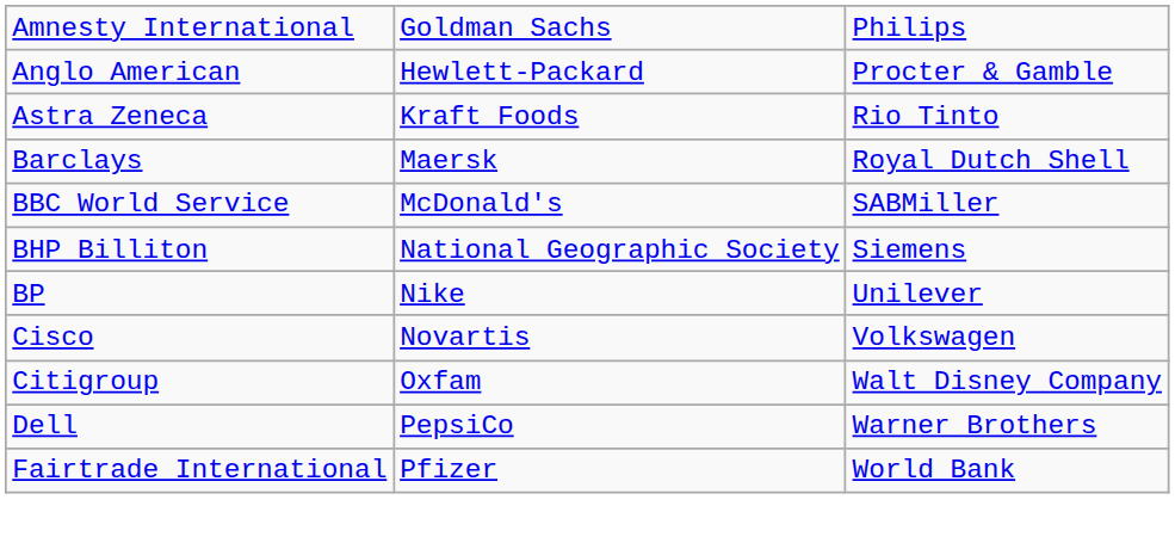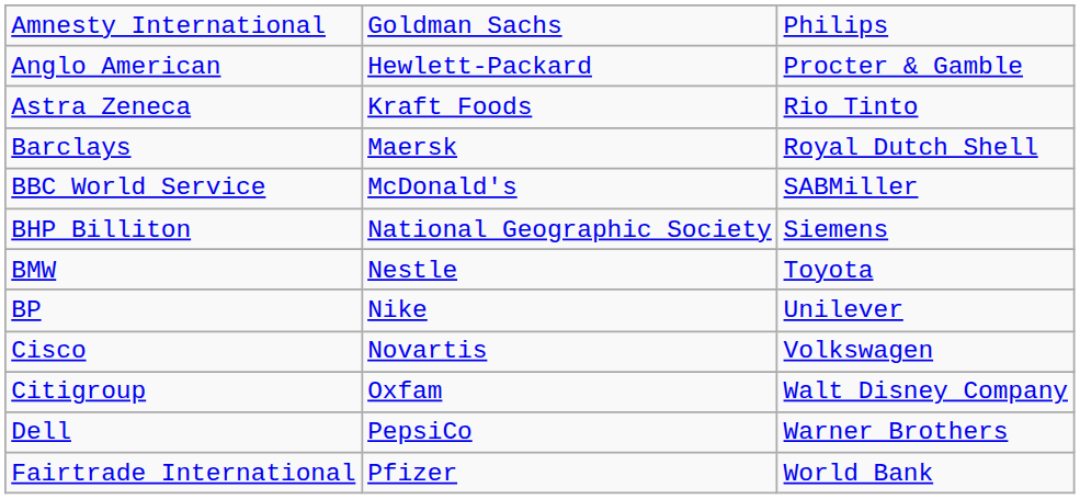 <table class="wikitable">
 <tr>
 <td><a href='#'>Amnesty International</a></td>
 <td><a href='#'>Goldman Sachs</a></td>
 <td><a href='#'>Philips</a></td>
 </tr>
 <tr>
 <td><a href='#'>Anglo American</a></td>
 <td><a href='#'>Hewlett-Packard</a></td>
 <td><a href='#'>Procter & Gamble</a></td>
 </tr>
 <tr>
 <td><a href='#'>Astra Zeneca</a></td>
 <td><a href='#'>Kraft Foods</a></td>
 <td><a href='#'>Rio Tinto</a></td>
 </tr>
 <tr>
 <td><a href='#'>Barclays</a></td>
 <td><a href='#'>Maersk</a></td>
 <td><a href='#'>Royal Dutch Shell</a></td>
 </tr>
 <tr>
 <td><a href='#'>BBC World Service</a></td>
 <td><a href='#'>McDonald's</a></td>
 <td><a href='#'>SABMiller</a></td>
 </tr>
 <tr>
 <td><a href='#'>BHP Billiton</a></td>
 <td><a href='#'>National Geographic Society</a></td>
 <td><a href='#'>Siemens</a></td>
 </tr>
 <tr>
+<td><a href='#'>BMW</a></td>
+<td><a href='#'>Nestle</a></td>
+<td><a href='#'>Toyota</a></td>
+</tr>
+<tr>
 <td><a href='#'>BP</a></td>
 <td><a href='#'>Nike</a></td>
 <td><a href='#'>Unilever</a></td>
 </tr>
 <tr>
 <td><a href='#'>Cisco</a></td>
 <td><a href='#'>Novartis</a></td>
 <td><a href='#'>Volkswagen</a></td>
 </tr>
 <tr>
 <td><a href='#'>Citigroup</a></td>
 <td><a href='#'>Oxfam</a></td>
 <td><a href='#'>Walt Disney Company</a></td>
 </tr>
 <tr>
 <td><a href='#'>Dell</a></td>
 <td><a href='#'>PepsiCo</a></td>
 <td><a href='#'>Warner Brothers</a></td>
 </tr>
 <tr>
 <td><a href='#'>Fairtrade International</a></td>
 <td><a href='#'>Pfizer</a></td>
 <td><a href='#'>World Bank</a></td>
 </tr>
 </table>
